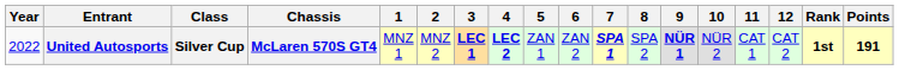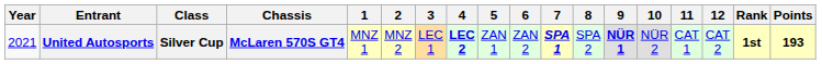 <table class="wikitable" style="text-align:center; font-size:85%">
 <tr>
 <th>Year</th>
 <th>Entrant</th>
 <th>Class</th>
 <th>Chassis</th>
 <th>1</th>
 <th>2</th>
 <th>3</th>
 <th>4</th>
 <th>5</th>
 <th>6</th>
 <th>7</th>
 <th>8</th>
 <th>9</th>
 <th>10</th>
 <th>11</th>
 <th>12</th>
 <th>Rank</th>
 <th>Points</th>
 </tr>
 <tr>
-<td><a href='#'>2022</a></td>
+<td><a href='#'>2021</a></td>
 <th nowrap><a href='#'>United Autosports</a></th>
 <th nowrap>Silver Cup</th>
 <th nowrap><a href='#'>McLaren 570S GT4</a></th>
 <td style="background:#FFFFBF;"><a href='#'>MNZ<br>1</a><br></td>
 <td style="background:#FFFFBF;"><a href='#'>MNZ<br>2</a><br></td>
-<td style="background:#FFDF9F;"><strong><a href='#'>LEC<br>1</a><br></strong></td>
+<td style="background:#FFDF9F;"><a href='#'>LEC<br>1</a><br></td>
 <td style="background:#DFFFDF;"><strong><a href='#'>LEC<br>2</a><br></strong></td>
 <td style="background:#DFFFDF;"><a href='#'>ZAN<br>1</a><br></td>
 <td style="background:#DFFFDF;"><a href='#'>ZAN<br>2</a><br></td>
 <td style="background:#FFFFBF;"><strong><em><a href='#'>SPA<br>1</a></em></strong><br></td>
 <td style="background:#DFFFDF;"><a href='#'>SPA<br>2</a><br></td>
 <td style="background:#DFDFDF;"><strong><a href='#'>NÜR<br>1</a></strong><br></td>
 <td style="background:#DFDFDF;"><a href='#'>NÜR<br>2</a><br></td>
 <td style="background:#DFFFDF;"><a href='#'>CAT<br>1</a><br></td>
 <td style="background:#DFFFDF;"><a href='#'>CAT<br>2</a><br></td>
 <th style="background:#FFFFBF;">1st</th>
-<th style="background:#FFFFBF;">191</th>
+<th style="background:#FFFFBF;">193</th>
 </tr>
 </table>
